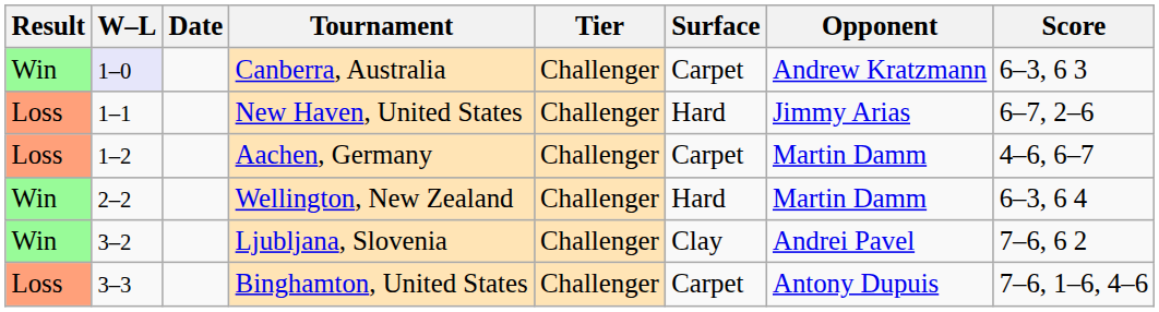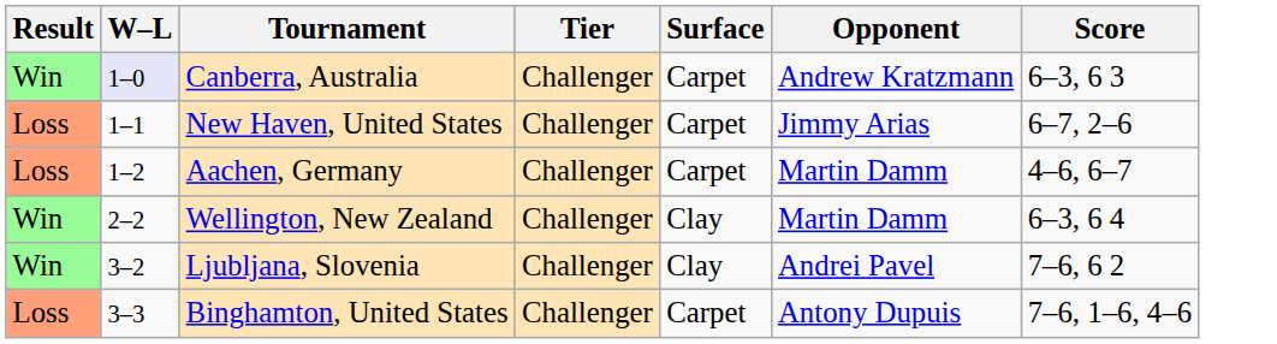 <table class="sortable wikitable">
 <tr>
 <th>Result</th>
 <th class="unsortable">W–L</th>
-<th>Date</th>
 <th>Tournament</th>
 <th>Tier</th>
 <th>Surface</th>
 <th>Opponent</th>
 <th class="unsortable">Score</th>
 </tr>
 <tr>
 <td style="background:#98fb98;">Win</td>
 <td style="background: lavender;"><small>1–0</small></td>
-<td></td>
 <td style="background:moccasin;"><a href='#'>Canberra</a>, Australia</td>
 <td style="background:moccasin;">Challenger</td>
 <td>Carpet</td>
 <td> <a href='#'>Andrew Kratzmann</a></td>
 <td>6–3, 6 3</td>
 </tr>
 <tr>
 <td style="background:#ffa07a;">Loss</td>
 <td><small>1–1</small></td>
-<td></td>
 <td style="background:moccasin;"><a href='#'>New Haven</a>, United States</td>
 <td style="background:moccasin;">Challenger</td>
-<td>Hard</td>
+<td>Carpet</td>
 <td> <a href='#'>Jimmy Arias</a></td>
 <td>6–7, 2–6</td>
 </tr>
 <tr>
 <td style="background:#ffa07a;">Loss</td>
 <td><small>1–2</small></td>
-<td></td>
 <td style="background:moccasin;"><a href='#'>Aachen</a>, Germany</td>
 <td style="background:moccasin;">Challenger</td>
 <td>Carpet</td>
 <td> <a href='#'>Martin Damm</a></td>
 <td>4–6, 6–7</td>
 </tr>
 <tr>
 <td style="background:#98fb98;">Win</td>
 <td><small>2–2</small></td>
-<td></td>
 <td style="background:moccasin;"><a href='#'>Wellington</a>, New Zealand</td>
 <td style="background:moccasin;">Challenger</td>
-<td>Hard</td>
+<td>Clay</td>
 <td> <a href='#'>Martin Damm</a></td>
 <td>6–3, 6 4</td>
 </tr>
 <tr>
 <td style="background:#98fb98;">Win</td>
 <td><small>3–2</small></td>
-<td></td>
 <td style="background:moccasin;"><a href='#'>Ljubljana</a>, Slovenia</td>
 <td style="background:moccasin;">Challenger</td>
 <td>Clay</td>
 <td> <a href='#'>Andrei Pavel</a></td>
 <td>7–6, 6 2</td>
 </tr>
 <tr>
 <td style="background:#ffa07a;">Loss</td>
 <td><small>3–3</small></td>
-<td></td>
 <td style="background:moccasin;"><a href='#'>Binghamton</a>, United States</td>
 <td style="background:moccasin;">Challenger</td>
 <td>Carpet</td>
 <td> <a href='#'>Antony Dupuis</a></td>
 <td>7–6, 1–6, 4–6</td>
 </tr>
 </table>
